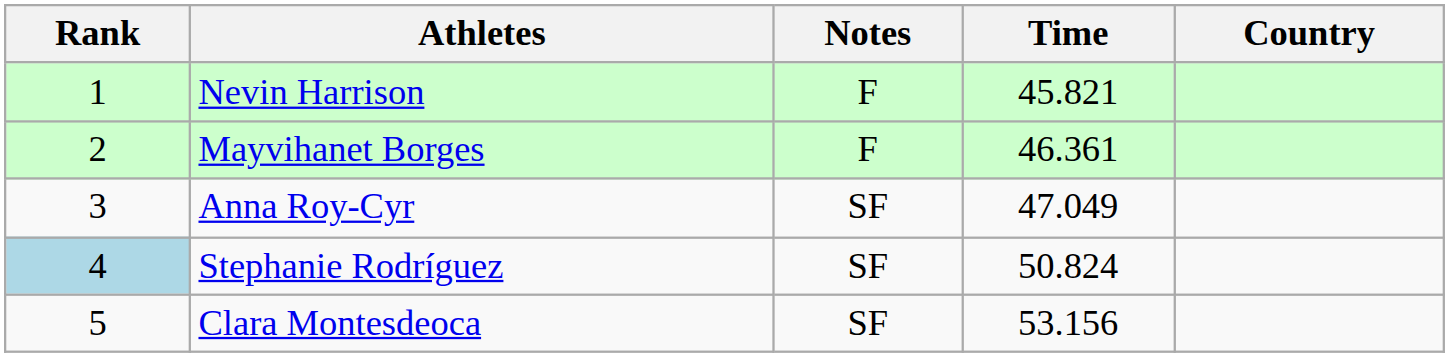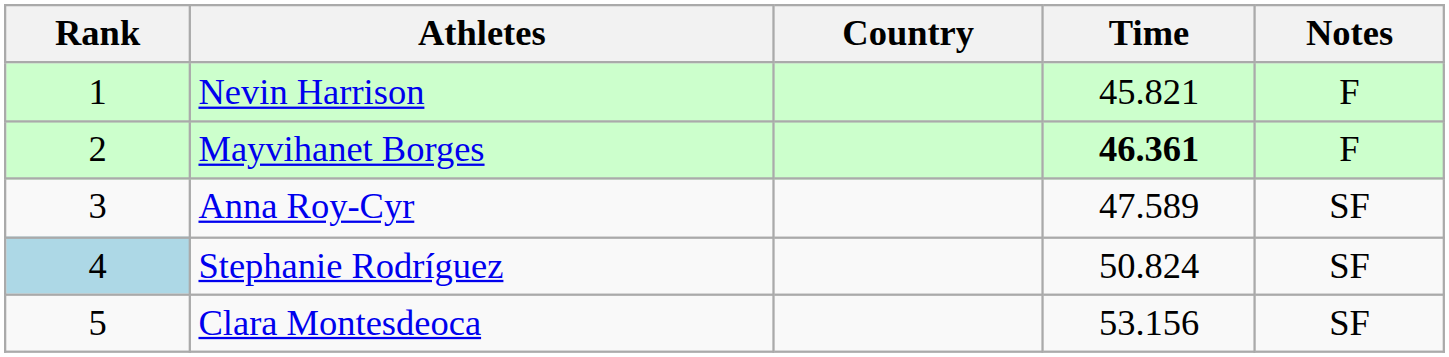 <table class="wikitable" width=50% style="text-align:center">
 <tr>
 <th>Rank</th>
 <th>Athletes</th>
+<th>Country</th>
+<th>Time</th>
 <th>Notes</th>
-<th>Time</th>
-<th>Country</th>
 </tr>
 <tr bgcolor=#ccffcc>
 <td>1</td>
 <td align=left><a href='#'>Nevin Harrison</a></td>
+<td align=left></td>
+<td>45.821</td>
 <td>F</td>
-<td>45.821</td>
-<td align=left></td>
 </tr>
 <tr bgcolor=#ccffcc>
 <td>2</td>
 <td align=left><a href='#'>Mayvihanet Borges</a></td>
+<td align=left></td>
+<td><strong>46.361</strong></td>
 <td>F</td>
-<td>46.361</td>
-<td align=left></td>
 </tr>
 <tr>
 <td>3</td>
 <td align=left><a href='#'>Anna Roy-Cyr</a></td>
+<td align=left></td>
+<td>47.589</td>
 <td>SF</td>
-<td>47.049</td>
-<td align=left></td>
 </tr>
 <tr>
 <td style="background: lightblue;">4</td>
 <td align=left><a href='#'>Stephanie Rodríguez</a></td>
+<td align=left></td>
+<td>50.824</td>
 <td>SF</td>
-<td>50.824</td>
-<td align=left></td>
 </tr>
 <tr>
 <td>5</td>
 <td align=left><a href='#'>Clara Montesdeoca</a></td>
+<td align=left></td>
+<td>53.156</td>
 <td>SF</td>
-<td>53.156</td>
-<td align=left></td>
 </tr>
 </table>
